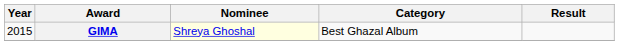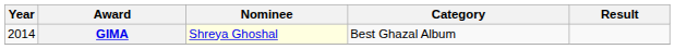 <table class="wikitable sortable plainrowheaders">
 <tr>
 <th width=5%>Year</th>
 <th width=22%>Award</th>
 <th width=24%>Nominee</th>
 <th width=33%>Category</th>
 <th width=15%>Result</th>
 </tr>
 <tr>
-<td>2015</td>
+<td>2014</td>
 <th scope="row"><a href='#'>GIMA</a></th>
 <td style="background: lightyellow;"><a href='#'>Shreya Ghoshal</a></td>
 <td>Best Ghazal Album</td>
 <td></td>
 </tr>
 <tr>
 </tr>
 </table>
